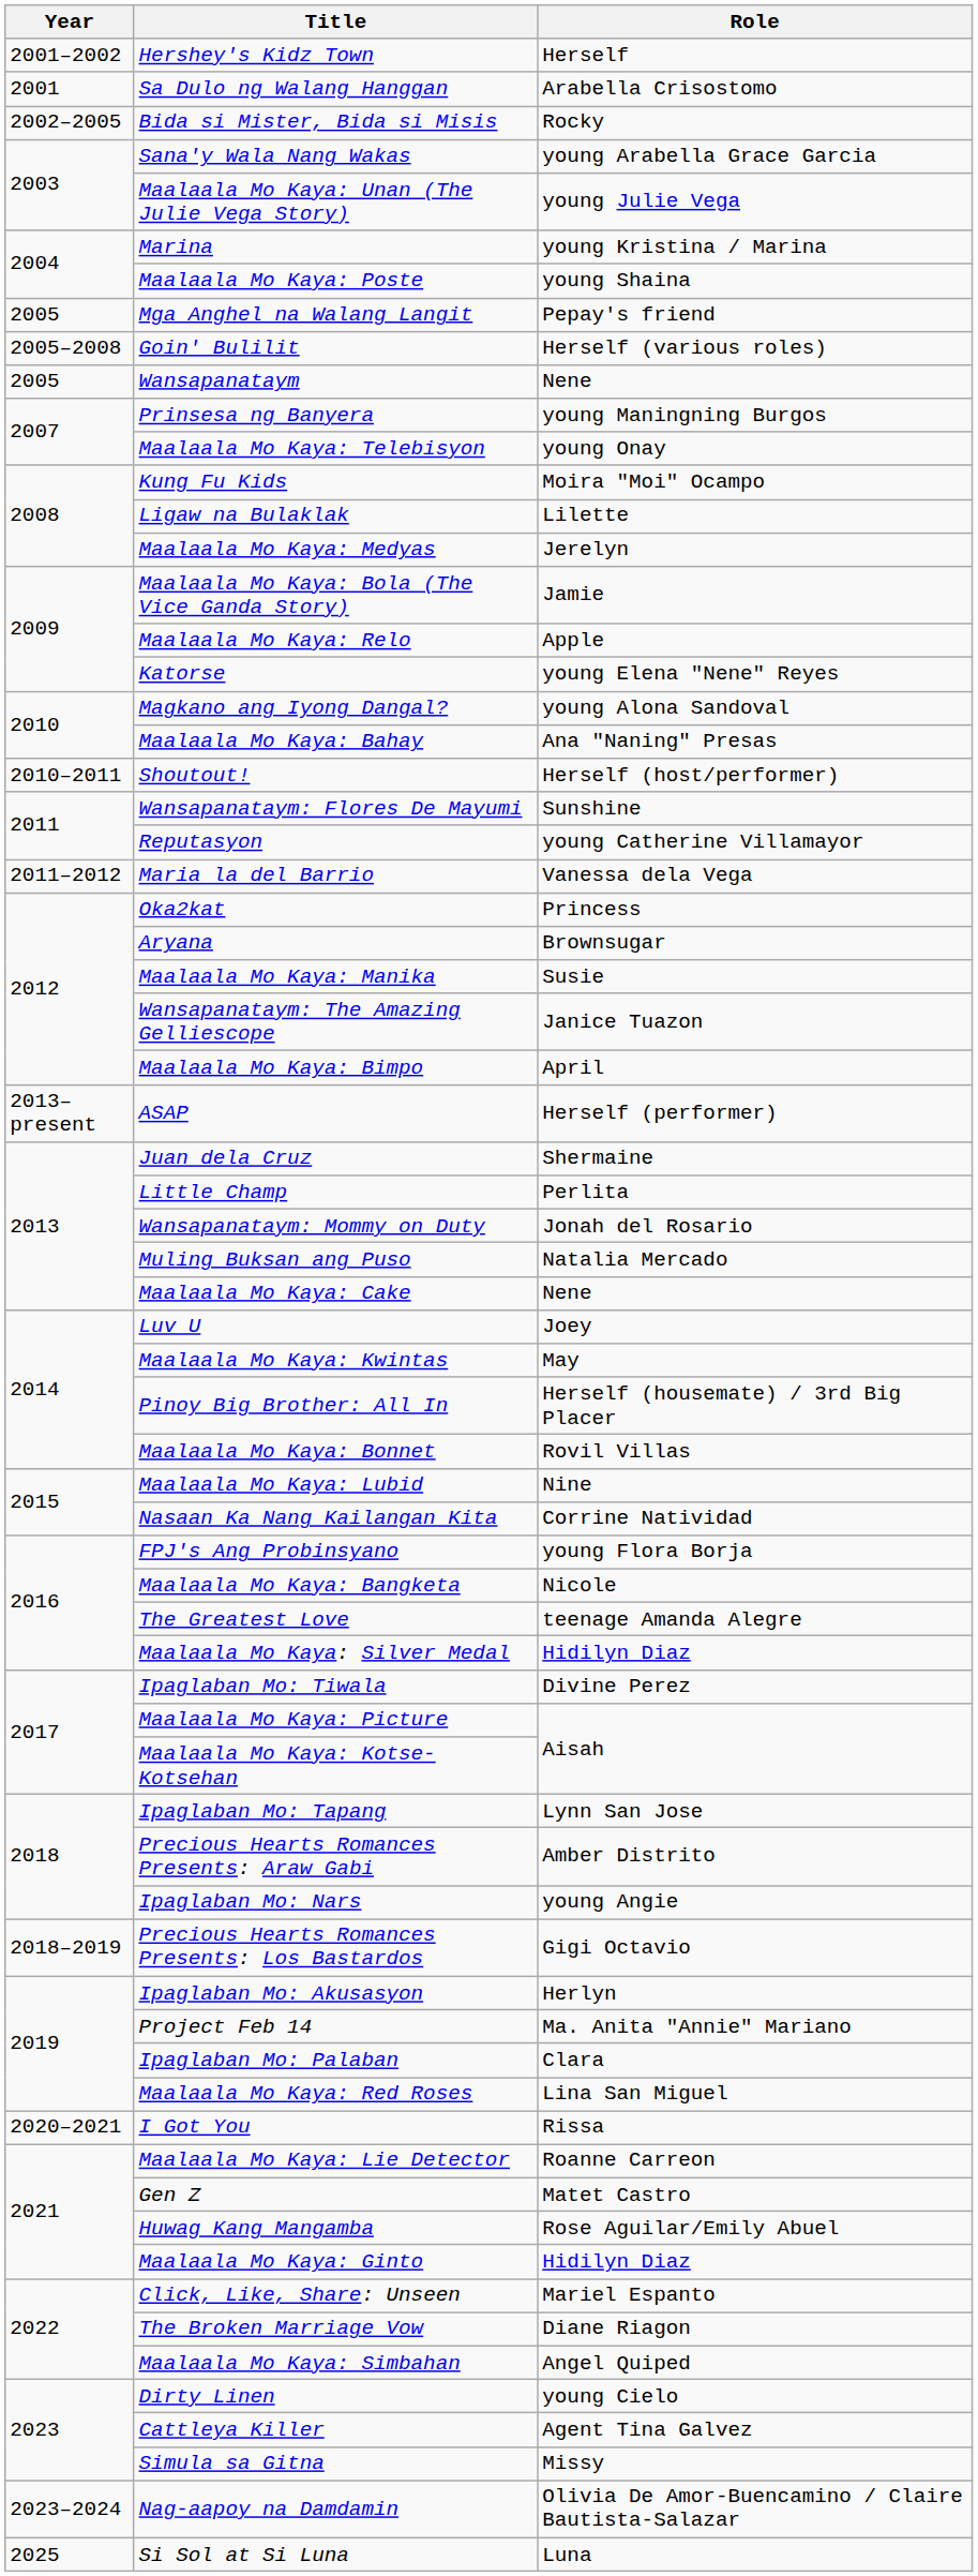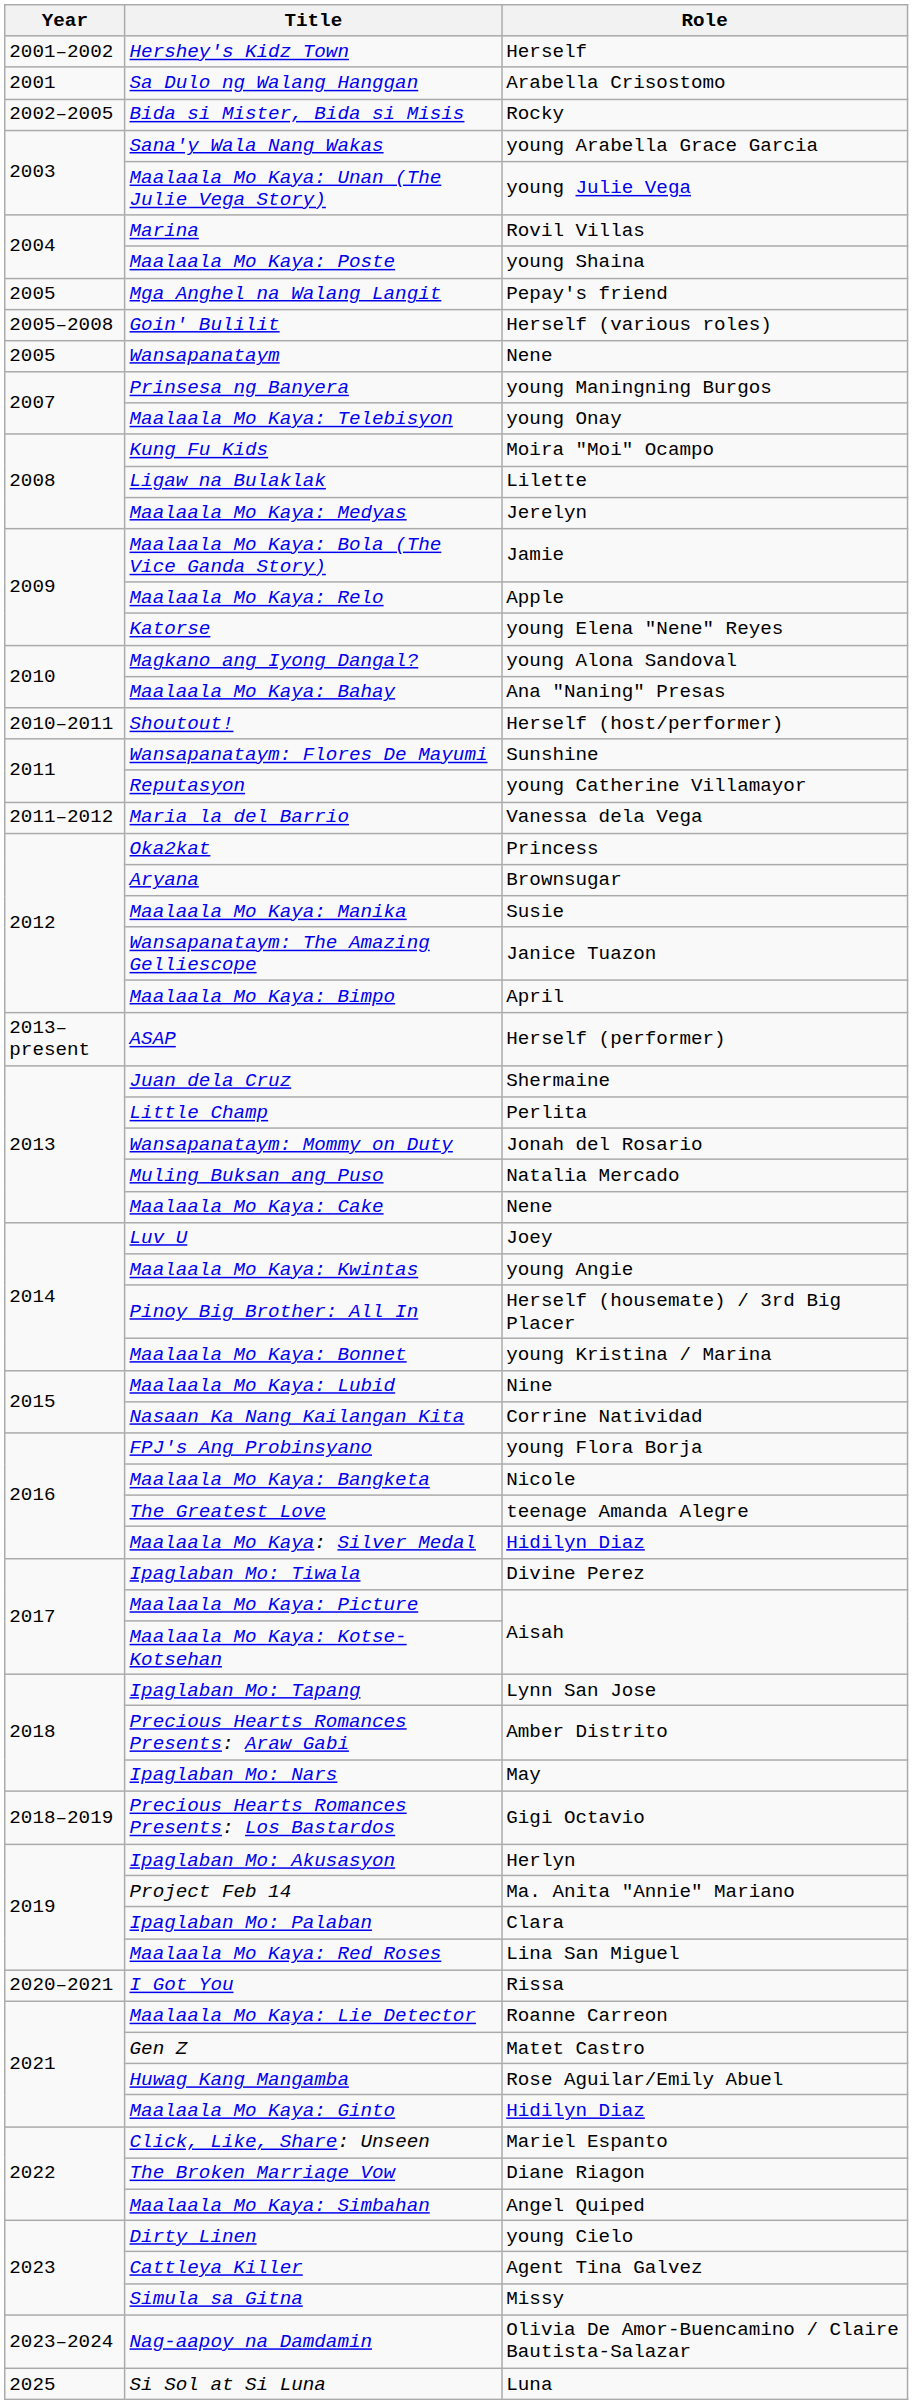 <table class="wikitable sortable">
 <tr>
 <th>Year</th>
 <th>Title</th>
 <th>Role</th>
 </tr>
 <tr>
 <td>2001–2002</td>
 <td><em><a href='#'>Hershey's Kidz Town</a></em></td>
 <td>Herself</td>
 </tr>
 <tr>
 <td>2001</td>
 <td><em><a href='#'>Sa Dulo ng Walang Hanggan</a></em></td>
 <td>Arabella Crisostomo</td>
 </tr>
 <tr>
 <td>2002–2005</td>
 <td><em><a href='#'>Bida si Mister, Bida si Misis</a></em></td>
 <td>Rocky</td>
 </tr>
 <tr>
 <td rowspan="2">2003</td>
 <td><em><a href='#'>Sana'y Wala Nang Wakas</a></em></td>
 <td>young Arabella Grace Garcia</td>
 </tr>
 <tr>
 <td><a href='#'><em>Maalaala Mo Kaya: Unan (The Julie Vega Story)</em></a></td>
 <td>young <a href='#'>Julie Vega</a></td>
 </tr>
 <tr>
 <td rowspan="2">2004</td>
 <td><em><a href='#'>Marina</a></em></td>
-<td>young Kristina / Marina</td>
+<td>Rovil Villas</td>
 </tr>
 <tr>
 <td><a href='#'><em>Maalaala Mo Kaya: Poste</em></a></td>
 <td>young Shaina</td>
 </tr>
 <tr>
 <td>2005</td>
 <td><em><a href='#'>Mga Anghel na Walang Langit</a></em></td>
 <td>Pepay's friend</td>
 </tr>
 <tr>
 <td>2005–2008</td>
 <td><em><a href='#'>Goin' Bulilit</a></em></td>
 <td>Herself (various roles)</td>
 </tr>
 <tr>
 <td>2005</td>
 <td><em><a href='#'>Wansapanataym</a></em></td>
 <td>Nene</td>
 </tr>
 <tr>
 <td rowspan="2">2007</td>
 <td><em><a href='#'>Prinsesa ng Banyera</a></em></td>
 <td>young Maningning Burgos</td>
 </tr>
 <tr>
 <td><a href='#'><em>Maalaala Mo Kaya: Telebisyon</em></a></td>
 <td>young Onay</td>
 </tr>
 <tr>
 <td rowspan="3">2008</td>
 <td><em><a href='#'>Kung Fu Kids</a></em></td>
 <td>Moira "Moi" Ocampo</td>
 </tr>
 <tr>
 <td><em><a href='#'>Ligaw na Bulaklak</a></em></td>
 <td>Lilette</td>
 </tr>
 <tr>
 <td><a href='#'><em>Maalaala Mo Kaya: Medyas</em></a></td>
 <td>Jerelyn</td>
 </tr>
 <tr>
 <td rowspan="3">2009</td>
 <td><a href='#'><em>Maalaala Mo Kaya: Bola (The Vice Ganda Story)</em></a></td>
 <td>Jamie</td>
 </tr>
 <tr>
 <td><a href='#'><em>Maalaala Mo Kaya: Relo</em></a></td>
 <td>Apple</td>
 </tr>
 <tr>
 <td><em><a href='#'>Katorse</a></em></td>
 <td>young Elena "Nene" Reyes</td>
 </tr>
 <tr>
 <td rowspan="2">2010</td>
 <td><em><a href='#'>Magkano ang Iyong Dangal?</a></em></td>
 <td>young Alona Sandoval</td>
 </tr>
 <tr>
 <td><a href='#'><em>Maalaala Mo Kaya: Bahay</em></a></td>
 <td>Ana "Naning" Presas</td>
 </tr>
 <tr>
 <td>2010–2011</td>
 <td><em><a href='#'>Shoutout!</a></em></td>
 <td>Herself (host/performer)</td>
 </tr>
 <tr>
 <td rowspan="2">2011</td>
 <td><a href='#'><em>Wansapanataym: Flores De Mayumi</em></a></td>
 <td>Sunshine</td>
 </tr>
 <tr>
 <td><em><a href='#'>Reputasyon</a></em></td>
 <td>young Catherine Villamayor</td>
 </tr>
 <tr>
 <td>2011–2012</td>
 <td><em><a href='#'>Maria la del Barrio</a></em></td>
 <td>Vanessa dela Vega</td>
 </tr>
 <tr>
 <td rowspan="5">2012</td>
 <td><em><a href='#'>Oka2kat</a></em></td>
 <td>Princess</td>
 </tr>
 <tr>
 <td><em><a href='#'>Aryana</a></em></td>
 <td>Brownsugar</td>
 </tr>
 <tr>
 <td><a href='#'><em>Maalaala Mo Kaya: Manika</em></a></td>
 <td>Susie</td>
 </tr>
 <tr>
 <td><a href='#'><em>Wansapanataym: The Amazing Gelliescope</em></a></td>
 <td>Janice Tuazon</td>
 </tr>
 <tr>
 <td><a href='#'><em>Maalaala Mo Kaya: Bimpo</em></a></td>
 <td>April</td>
 </tr>
 <tr>
 <td>2013–present</td>
 <td><em><a href='#'>ASAP</a></em></td>
 <td>Herself (performer)</td>
 </tr>
 <tr>
 <td rowspan="5">2013</td>
 <td><em><a href='#'>Juan dela Cruz</a></em></td>
 <td>Shermaine</td>
 </tr>
 <tr>
 <td><em><a href='#'>Little Champ</a></em></td>
 <td>Perlita</td>
 </tr>
 <tr>
 <td><em><a href='#'>Wansapanataym: Mommy on Duty</a></em></td>
 <td>Jonah del Rosario</td>
 </tr>
 <tr>
 <td><em><a href='#'>Muling Buksan ang Puso</a></em></td>
 <td>Natalia Mercado</td>
 </tr>
 <tr>
 <td><a href='#'><em>Maalaala Mo Kaya: Cake</em></a></td>
 <td>Nene</td>
 </tr>
 <tr>
 <td rowspan="4">2014</td>
 <td><em><a href='#'>Luv U</a></em></td>
 <td>Joey</td>
 </tr>
 <tr>
 <td><em><a href='#'>Maalaala Mo Kaya: Kwintas</a></em></td>
-<td>May</td>
+<td>young Angie</td>
 </tr>
 <tr>
 <td><em><a href='#'>Pinoy Big Brother: All In</a></em></td>
 <td>Herself (housemate) / 3rd Big Placer</td>
 </tr>
 <tr>
 <td><em><a href='#'>Maalaala Mo Kaya: Bonnet</a></em></td>
-<td>Rovil Villas</td>
+<td>young Kristina / Marina</td>
 </tr>
 <tr>
 <td rowspan="2">2015</td>
 <td><em><a href='#'>Maalaala Mo Kaya: Lubid</a></em></td>
 <td>Nine</td>
 </tr>
 <tr>
 <td><em><a href='#'>Nasaan Ka Nang Kailangan Kita</a></em></td>
 <td>Corrine Natividad</td>
 </tr>
 <tr>
 <td rowspan="4">2016</td>
 <td><em><a href='#'>FPJ's Ang Probinsyano</a></em></td>
 <td>young Flora Borja</td>
 </tr>
 <tr>
 <td><a href='#'><em>Maalaala Mo Kaya: Bangketa</em></a></td>
 <td>Nicole</td>
 </tr>
 <tr>
 <td><em><a href='#'>The Greatest Love</a></em></td>
 <td>teenage Amanda Alegre</td>
 </tr>
 <tr>
 <td><em><a href='#'>Maalaala Mo Kaya</a>: <a href='#'>Silver Medal</a></em></td>
 <td><a href='#'>Hidilyn Diaz</a></td>
 </tr>
 <tr>
 <td rowspan="3">2017</td>
 <td><em><a href='#'>Ipaglaban Mo: Tiwala</a></em></td>
 <td>Divine Perez</td>
 </tr>
 <tr>
 <td><em><a href='#'>Maalaala Mo Kaya: Picture</a></em></td>
 <td rowspan="2">Aisah</td>
 </tr>
 <tr>
 <td><em><a href='#'>Maalaala Mo Kaya: Kotse-Kotsehan</a></em></td>
 </tr>
 <tr>
 <td rowspan="3">2018</td>
 <td><em><a href='#'>Ipaglaban Mo: Tapang</a></em></td>
 <td>Lynn San Jose</td>
 </tr>
 <tr>
 <td><em><a href='#'>Precious Hearts Romances Presents</a>: <a href='#'>Araw Gabi</a></em></td>
 <td>Amber Distrito</td>
 </tr>
 <tr>
 <td><em><a href='#'>Ipaglaban Mo: Nars</a></em></td>
-<td>young Angie</td>
+<td>May</td>
 </tr>
 <tr>
 <td>2018–2019</td>
 <td><em><a href='#'>Precious Hearts Romances Presents</a>: <a href='#'>Los Bastardos</a></em></td>
 <td>Gigi Octavio</td>
 </tr>
 <tr>
 <td rowspan="4">2019</td>
 <td><em><a href='#'>Ipaglaban Mo: Akusasyon</a></em></td>
 <td>Herlyn</td>
 </tr>
 <tr>
 <td><em>Project Feb 14</em></td>
 <td>Ma. Anita "Annie" Mariano</td>
 </tr>
 <tr>
 <td><em><a href='#'>Ipaglaban Mo: Palaban</a></em></td>
 <td>Clara</td>
 </tr>
 <tr>
 <td><em><a href='#'>Maalaala Mo Kaya: Red Roses</a></em></td>
 <td>Lina San Miguel</td>
 </tr>
 <tr>
 <td>2020–2021</td>
 <td><em><a href='#'>I Got You</a></em></td>
 <td>Rissa</td>
 </tr>
 <tr>
 <td rowspan="4">2021</td>
 <td><em><a href='#'>Maalaala Mo Kaya: Lie Detector</a></em></td>
 <td>Roanne Carreon</td>
 </tr>
 <tr>
 <td><em>Gen Z</em></td>
 <td>Matet Castro</td>
 </tr>
 <tr>
 <td><em><a href='#'>Huwag Kang Mangamba</a></em></td>
 <td>Rose Aguilar/Emily Abuel</td>
 </tr>
 <tr>
 <td><em><a href='#'>Maalaala Mo Kaya: Ginto</a></em></td>
 <td><a href='#'>Hidilyn Diaz</a></td>
 </tr>
 <tr>
 <td rowspan="3">2022</td>
 <td><em><a href='#'>Click, Like, Share</a>: Unseen</em></td>
 <td>Mariel Espanto</td>
 </tr>
 <tr>
 <td><em><a href='#'>The Broken Marriage Vow</a></em></td>
 <td>Diane Riagon</td>
 </tr>
 <tr>
 <td><a href='#'><em>Maalaala Mo Kaya: Simbahan</em></a></td>
 <td>Angel Quiped</td>
 </tr>
 <tr>
 <td rowspan="3">2023</td>
 <td><em><a href='#'>Dirty Linen</a></em></td>
 <td>young Cielo</td>
 </tr>
 <tr>
 <td><em><a href='#'>Cattleya Killer</a></em></td>
 <td>Agent Tina Galvez</td>
 </tr>
 <tr>
 <td><em><a href='#'>Simula sa Gitna</a></em></td>
 <td>Missy</td>
 </tr>
 <tr>
 <td>2023–2024</td>
 <td><em><a href='#'>Nag-aapoy na Damdamin</a></em></td>
 <td>Olivia De Amor-Buencamino / Claire Bautista-Salazar</td>
 </tr>
 <tr>
 <td>2025</td>
 <td><em>Si Sol at Si Luna</em></td>
 <td>Luna</td>
 </tr>
 </table>
